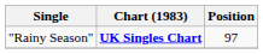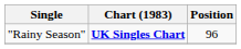 <table class="wikitable">
 <tr>
 <th align="left">Single</th>
 <th align="left">Chart (1983)</th>
 <th align="left">Position</th>
 </tr>
 <tr>
 <td>"Rainy Season"</td>
 <td><strong><a href='#'>UK Singles Chart</a></strong></td>
-<td align="center">97</td>
+<td align="center">96</td>
 </tr>
 <tr>
 </tr>
 </table>
